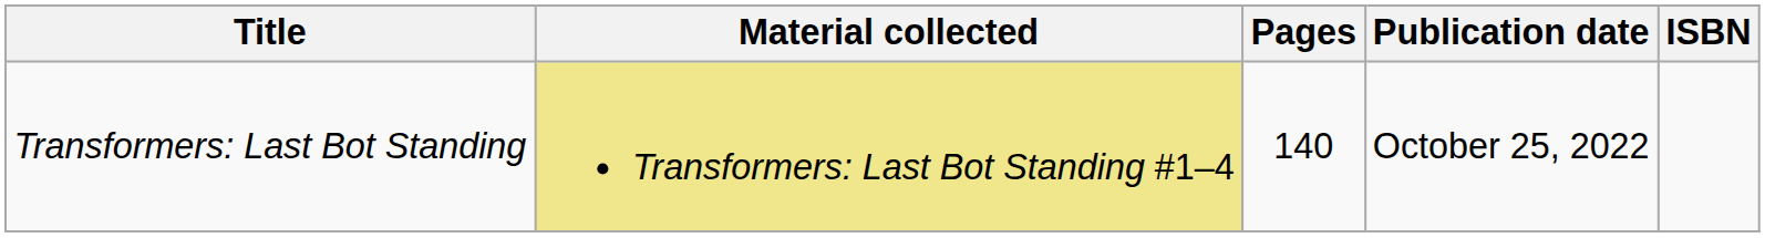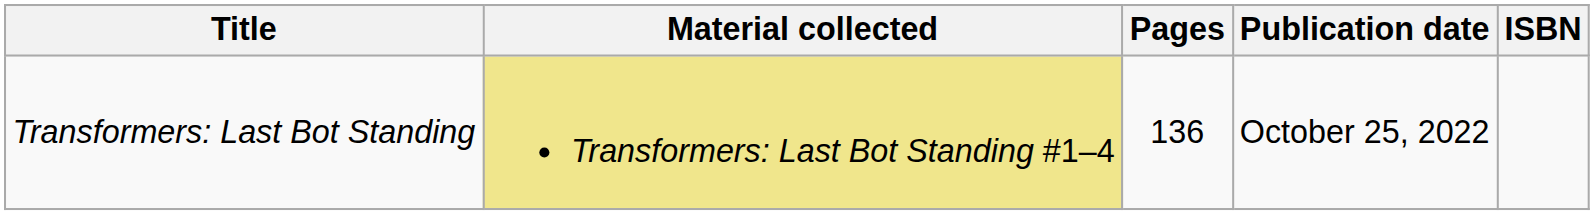 <table class="wikitable" style="text-align: center;">
 <tr>
 <th>Title</th>
 <th>Material collected</th>
 <th>Pages</th>
 <th>Publication date</th>
 <th>ISBN</th>
 </tr>
 <tr>
 <td align="left"><em>Transformers: Last Bot Standing</em></td>
 <td style="background: khaki;"><br><ul><li><em>Transformers: Last Bot Standing</em> #1–4</li></ul></td>
-<td>140</td>
+<td>136</td>
 <td>October 25, 2022</td>
 <td></td>
 </tr>
 </table>
